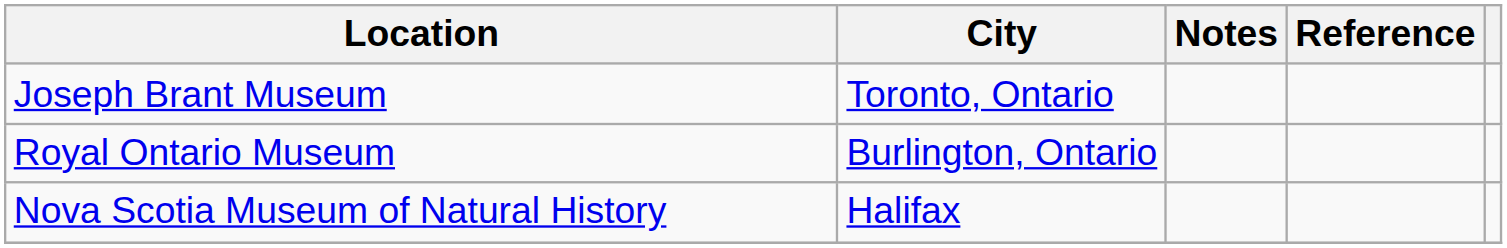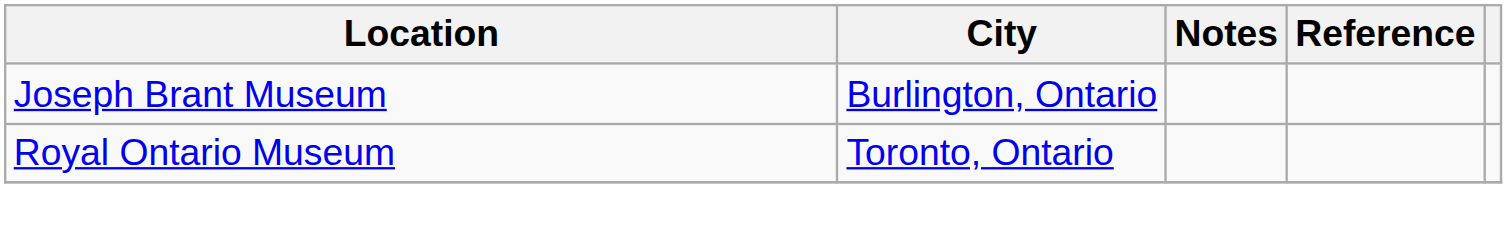 <table class="wikitable">
 <tr>
 <th Width="350">Location</th>
 <th>City</th>
 <th>Notes</th>
 <th>Reference</th>
 <th></th>
 </tr>
 <tr>
 <td><a href='#'>Joseph Brant Museum</a></td>
-<td><a href='#'>Toronto, Ontario</a></td>
+<td><a href='#'>Burlington, Ontario</a></td>
 <td></td>
 <td></td>
 <td></td>
 </tr>
 <tr>
 <td><a href='#'>Royal Ontario Museum</a></td>
-<td><a href='#'>Burlington, Ontario</a></td>
-<td></td>
-<td></td>
-<td></td>
-</tr>
-<tr>
-<td><a href='#'>Nova Scotia Museum of Natural History</a></td>
-<td><a href='#'>Halifax</a></td>
+<td><a href='#'>Toronto, Ontario</a></td>
 <td></td>
 <td></td>
 <td></td>
 </tr>
 <tr>
 </tr>
 </table>
